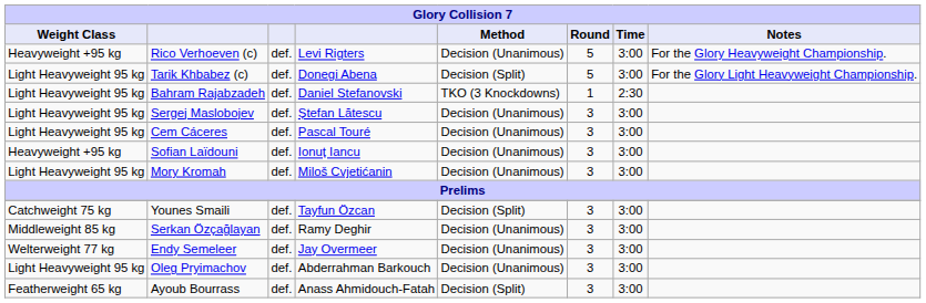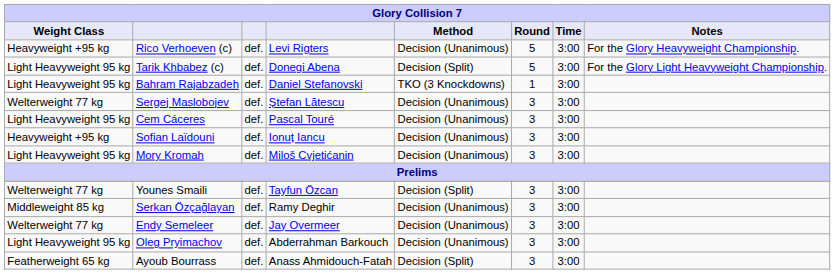 <table class="wikitable" style="font-size: 70%;">
 <tr>
 <th colspan="8" style="background-color: #ccf; color: #000080; text-align: center;"><strong>Glory Collision 7</strong></th>
 </tr>
 <tr>
 <th colspan="1" style="background-color: #E6E8FA; color: #000000; text-align: center;">Weight Class</th>
 <th colspan="1" style="background-color: #E6E8FA; color: #000000; text-align: center;"></th>
 <th colspan="1" style="background-color: #E6E8FA; color: #000000; text-align: center;"></th>
 <th colspan="1" style="background-color: #E6E8FA; color: #000000; text-align: center;"></th>
 <th colspan="1" style="background-color: #E6E8FA; color: #000000; text-align: center;">Method</th>
 <th colspan="1" style="background-color: #E6E8FA; color: #000000; text-align: center;">Round</th>
 <th colspan="1" style="background-color: #E6E8FA; color: #000000; text-align: center;">Time</th>
 <th colspan="1" style="background-color: #E6E8FA; color: #000000; text-align: center;">Notes</th>
 </tr>
 <tr>
 <td>Heavyweight +95 kg</td>
 <td> <a href='#'>Rico Verhoeven</a> (c)</td>
 <td align=center>def.</td>
 <td> <a href='#'>Levi Rigters</a></td>
 <td>Decision (Unanimous)</td>
 <td align=center>5</td>
 <td align=center>3:00</td>
 <td>For the <a href='#'>Glory Heavyweight Championship</a>.</td>
 </tr>
 <tr>
 <td>Light Heavyweight 95 kg</td>
 <td> <a href='#'>Tarik Khbabez</a> (c)</td>
 <td align=center>def.</td>
 <td> <a href='#'>Donegi Abena</a></td>
 <td>Decision (Split)</td>
 <td align=center>5</td>
 <td align=center>3:00</td>
 <td>For the <a href='#'>Glory Light Heavyweight Championship</a>.</td>
 </tr>
 <tr>
 <td>Light Heavyweight 95 kg</td>
 <td> <a href='#'>Bahram Rajabzadeh</a></td>
 <td>def.</td>
 <td> <a href='#'>Daniel Stefanovski</a></td>
 <td>TKO (3 Knockdowns)</td>
 <td align=center>1</td>
-<td align=center>2:30</td>
+<td align=center>3:00</td>
 <td></td>
 </tr>
 <tr>
-<td>Light Heavyweight 95 kg</td>
+<td>Welterweight 77 kg</td>
 <td> <a href='#'>Sergej Maslobojev</a></td>
 <td>def.</td>
 <td> <a href='#'>Ștefan Lătescu</a></td>
 <td>Decision (Unanimous)</td>
 <td align=center>3</td>
 <td align=center>3:00</td>
 <td></td>
 </tr>
 <tr>
 <td>Light Heavyweight 95 kg</td>
 <td> <a href='#'>Cem Cáceres</a></td>
 <td>def.</td>
 <td> <a href='#'>Pascal Touré</a></td>
 <td>Decision (Unanimous)</td>
 <td align=center>3</td>
 <td align=center>3:00</td>
 <td></td>
 </tr>
 <tr>
 <td>Heavyweight +95 kg</td>
 <td> <a href='#'>Sofian Laïdouni</a></td>
 <td align=center>def.</td>
 <td> <a href='#'>Ionuț Iancu</a></td>
 <td>Decision (Unanimous)</td>
 <td align=center>3</td>
 <td align=center>3:00</td>
 <td></td>
 </tr>
 <tr>
 <td>Light Heavyweight 95 kg</td>
 <td> <a href='#'>Mory Kromah</a></td>
 <td>def.</td>
 <td> <a href='#'>Miloš Cvjetićanin</a></td>
 <td>Decision (Unanimous)</td>
 <td align=center>3</td>
 <td align=center>3:00</td>
 <td></td>
 </tr>
 <tr>
 <th colspan="8" style="background-color: #ccf; color: #000080; text-align: center;"><strong>Prelims</strong></th>
 </tr>
 <tr>
 </tr>
 <tr>
-<td>Catchweight 75 kg</td>
+<td>Welterweight 77 kg</td>
 <td> Younes Smaili</td>
 <td align=center>def.</td>
 <td> <a href='#'>Tayfun Özcan</a></td>
 <td>Decision (Split)</td>
 <td align=center>3</td>
 <td align=center>3:00</td>
 <td></td>
 </tr>
 <tr>
 <td>Middleweight 85 kg</td>
 <td> <a href='#'>Serkan Özçağlayan</a></td>
 <td>def.</td>
 <td> Ramy Deghir</td>
 <td>Decision (Unanimous)</td>
 <td align=center>3</td>
 <td align=center>3:00</td>
 <td></td>
 </tr>
 <tr>
 <td>Welterweight 77 kg</td>
 <td> <a href='#'>Endy Semeleer</a></td>
 <td align=center>def.</td>
 <td> <a href='#'>Jay Overmeer</a></td>
 <td>Decision (Unanimous)</td>
 <td align=center>3</td>
 <td align=center>3:00</td>
 <td></td>
 </tr>
 <tr>
 <td>Light Heavyweight 95 kg</td>
 <td> <a href='#'>Oleg Pryimachov</a></td>
 <td>def.</td>
 <td> Abderrahman Barkouch</td>
 <td>Decision (Unanimous)</td>
 <td align=center>3</td>
 <td align=center>3:00</td>
 <td></td>
 </tr>
 <tr>
 <td>Featherweight 65 kg</td>
 <td> Ayoub Bourrass</td>
 <td>def.</td>
 <td> Anass Ahmidouch-Fatah</td>
 <td>Decision (Split)</td>
 <td align=center>3</td>
 <td align=center>3:00</td>
 <td></td>
 </tr>
 </table>
